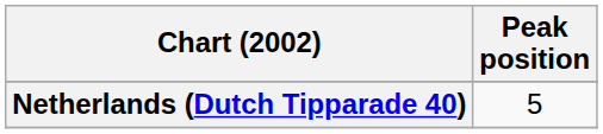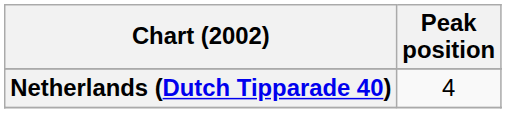 <table class="wikitable plainrowheaders sortable" style="text-align:center">
 <tr>
 <th>Chart (2002)</th>
 <th>Peak<br>position</th>
 </tr>
 <tr>
 </tr>
 <tr>
 </tr>
 <tr>
 </tr>
 <tr>
 <th scope="row">Netherlands (<a href='#'>Dutch Tipparade 40</a>)</th>
-<td>5</td>
+<td>4</td>
 </tr>
 <tr>
 </tr>
 <tr>
 </tr>
 <tr>
 </tr>
 <tr>
 </tr>
 <tr>
 </tr>
 <tr>
 </tr>
 <tr>
 </tr>
 </table>
